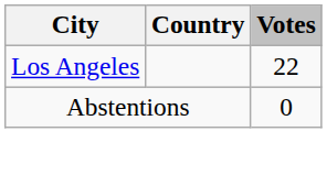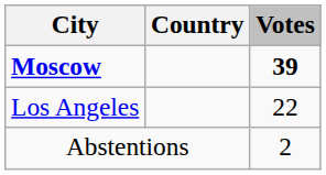 <table class="wikitable">
 <tr>
 <th>City</th>
 <th>Country</th>
 <td style="background:silver;"><strong>Votes</strong></td>
+</tr>
+<tr>
+<td><strong><a href='#'>Moscow</a></strong></td>
+<td></td>
+<td style="text-align:center;"><strong>39</strong></td>
 </tr>
 <tr>
 <td><a href='#'>Los Angeles</a></td>
 <td></td>
 <td style="text-align:center;">22</td>
 </tr>
 <tr>
 <td colspan=2 style="text-align:center;">Abstentions</td>
-<td style="text-align:center;">0</td>
+<td style="text-align:center;">2</td>
 </tr>
 </table>
